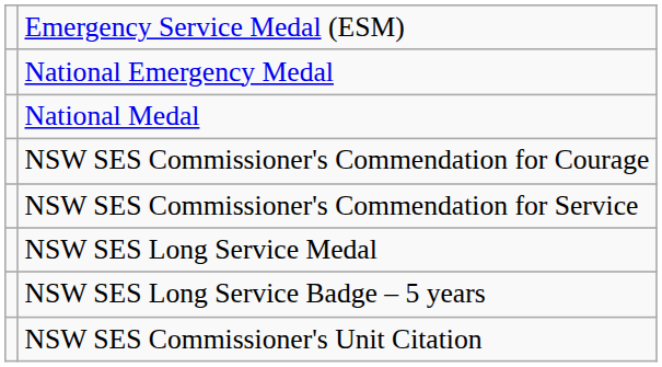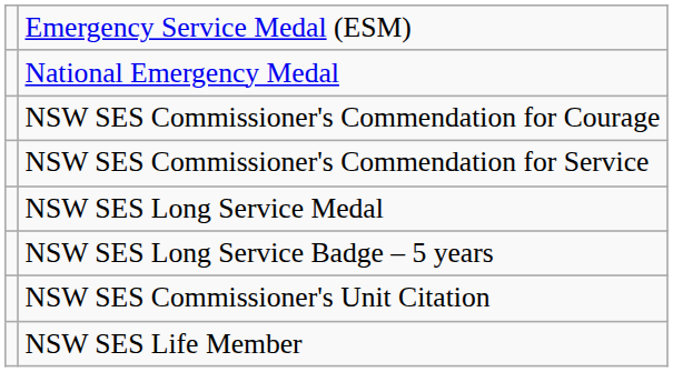 <table class="wikitable">
 <tr>
 <td></td>
 <td><a href='#'>Emergency Service Medal</a> (ESM)</td>
 </tr>
 <tr>
 <td></td>
 <td><a href='#'>National Emergency Medal</a></td>
-</tr>
-<tr>
-<td></td>
-<td><a href='#'>National Medal</a></td>
 </tr>
 <tr>
 <td></td>
 <td>NSW SES Commissioner's Commendation for Courage</td>
 </tr>
 <tr>
 <td></td>
 <td>NSW SES Commissioner's Commendation for Service</td>
 </tr>
 <tr>
 <td></td>
 <td>NSW SES Long Service Medal</td>
 </tr>
 <tr>
 <td></td>
 <td>NSW SES Long Service Badge – 5 years</td>
 </tr>
 <tr>
 <td></td>
 <td>NSW SES Commissioner's Unit Citation</td>
 </tr>
+<tr>
+<td></td>
+<td>NSW SES Life Member</td>
+</tr>
 </table>
